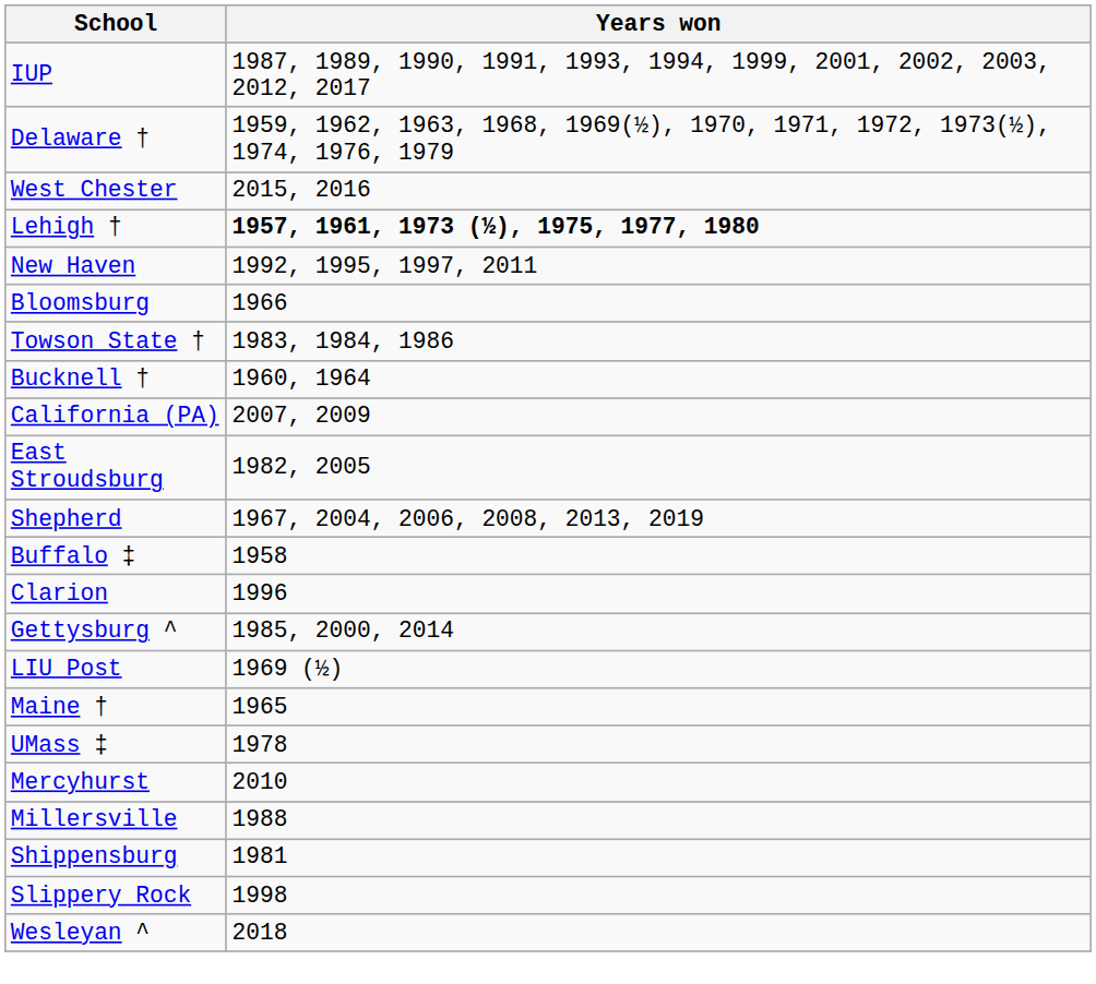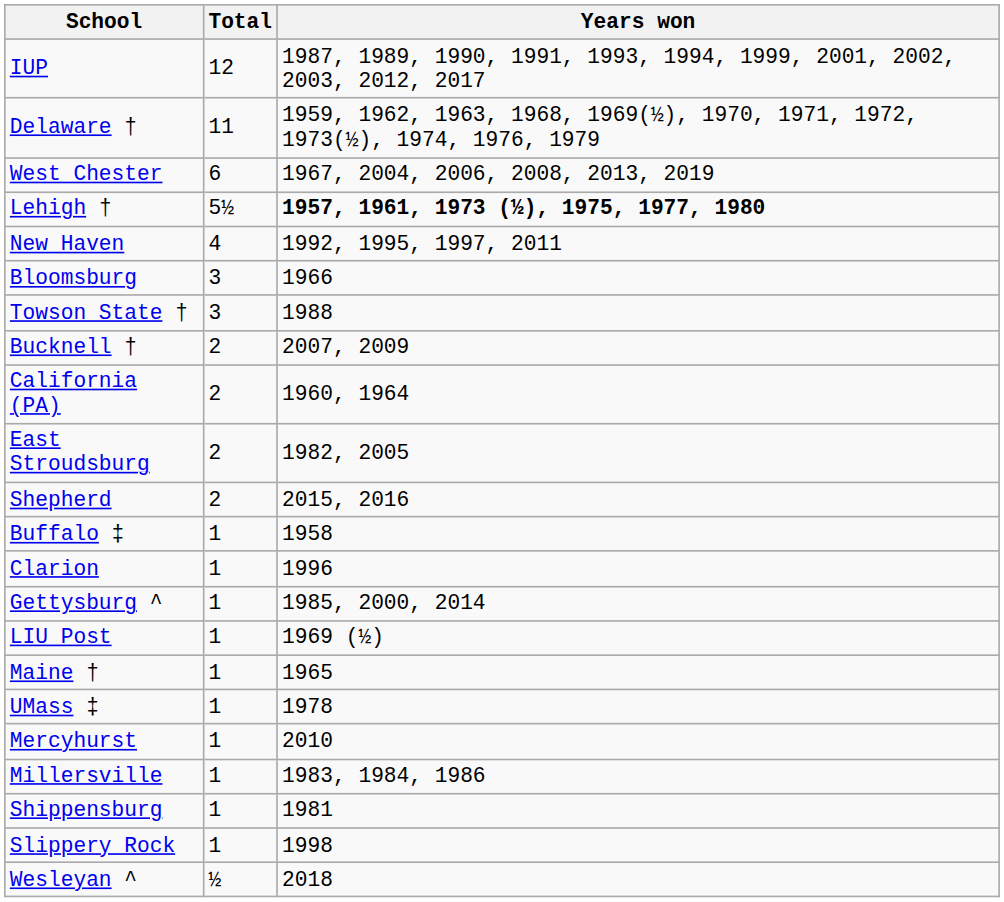 <table class="wikitable">
 <tr>
 <th>School</th>
+<th>Total</th>
 <th>Years won</th>
 </tr>
 <tr>
 <td><a href='#'>IUP</a></td>
+<td>12</td>
 <td>1987, 1989, 1990, 1991, 1993, 1994, 1999, 2001, 2002, 2003, 2012, 2017</td>
 </tr>
 <tr>
 <td><a href='#'>Delaware</a> †</td>
+<td>11</td>
 <td>1959, 1962, 1963, 1968, 1969(½), 1970, 1971, 1972, 1973(½), 1974, 1976, 1979</td>
 </tr>
 <tr>
 <td><a href='#'>West Chester</a></td>
-<td>2015, 2016</td>
+<td>6</td>
+<td>1967, 2004, 2006, 2008, 2013, 2019</td>
 </tr>
 <tr>
 <td><a href='#'>Lehigh</a> †</td>
+<td>5½</td>
 <td><strong>1957, 1961, 1973 (½), 1975, 1977, 1980</strong></td>
 </tr>
 <tr>
 <td><a href='#'>New Haven</a></td>
+<td>4</td>
 <td>1992, 1995, 1997, 2011</td>
 </tr>
 <tr>
 <td><a href='#'>Bloomsburg</a></td>
+<td>3</td>
 <td>1966</td>
 </tr>
 <tr>
 <td><a href='#'>Towson State</a> †</td>
-<td>1983, 1984, 1986</td>
+<td>3</td>
+<td>1988</td>
 </tr>
 <tr>
 <td><a href='#'>Bucknell</a> †</td>
+<td>2</td>
+<td>2007, 2009</td>
+</tr>
+<tr>
+<td><a href='#'>California (PA)</a></td>
+<td>2</td>
 <td>1960, 1964</td>
 </tr>
 <tr>
-<td><a href='#'>California (PA)</a></td>
-<td>2007, 2009</td>
-</tr>
-<tr>
 <td><a href='#'>East Stroudsburg</a></td>
+<td>2</td>
 <td>1982, 2005</td>
 </tr>
 <tr>
 <td><a href='#'>Shepherd</a></td>
-<td>1967, 2004, 2006, 2008, 2013, 2019</td>
+<td>2</td>
+<td>2015, 2016</td>
 </tr>
 <tr>
 <td><a href='#'>Buffalo</a> ‡</td>
+<td>1</td>
 <td>1958</td>
 </tr>
 <tr>
 <td><a href='#'>Clarion</a></td>
+<td>1</td>
 <td>1996</td>
 </tr>
 <tr>
 <td><a href='#'>Gettysburg</a> ^</td>
+<td>1</td>
 <td>1985, 2000, 2014</td>
 </tr>
 <tr>
 <td><a href='#'>LIU Post</a></td>
+<td>1</td>
 <td>1969 (½)</td>
 </tr>
 <tr>
 <td><a href='#'>Maine</a> †</td>
+<td>1</td>
 <td>1965</td>
 </tr>
 <tr>
 <td><a href='#'>UMass</a> ‡</td>
+<td>1</td>
 <td>1978</td>
 </tr>
 <tr>
 <td><a href='#'>Mercyhurst</a></td>
+<td>1</td>
 <td>2010</td>
 </tr>
 <tr>
 <td><a href='#'>Millersville</a></td>
-<td>1988</td>
+<td>1</td>
+<td>1983, 1984, 1986</td>
 </tr>
 <tr>
 <td><a href='#'>Shippensburg</a></td>
+<td>1</td>
 <td>1981</td>
 </tr>
 <tr>
 <td><a href='#'>Slippery Rock</a></td>
+<td>1</td>
 <td>1998</td>
 </tr>
 <tr>
 <td><a href='#'>Wesleyan</a> ^</td>
+<td>½</td>
 <td>2018</td>
 </tr>
 </table>
